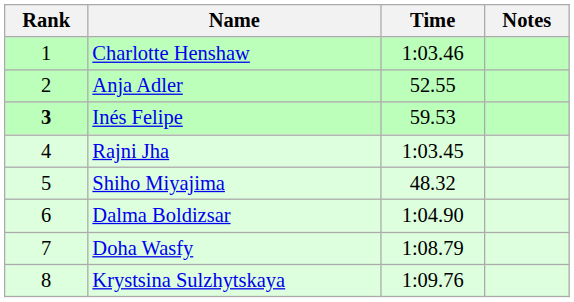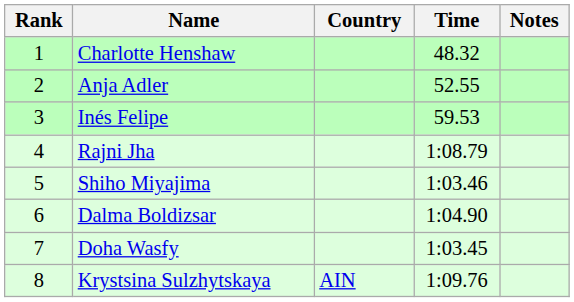 <table class="wikitable" style="text-align:center;width: 50%">
 <tr>
 <th>Rank</th>
 <th>Name</th>
+<th>Country</th>
 <th>Time</th>
 <th>Notes</th>
 </tr>
 <tr bgcolor=bbffbb>
 <td>1</td>
 <td align="left"><a href='#'>Charlotte Henshaw</a></td>
-<td>1:03.46</td>
+<td align="left"></td>
+<td>48.32</td>
 <td></td>
 </tr>
 <tr bgcolor=bbffbb>
 <td>2</td>
 <td align="left"><a href='#'>Anja Adler</a></td>
+<td align="left"></td>
 <td>52.55</td>
 <td></td>
 </tr>
 <tr bgcolor=bbffbb>
-<td><strong>3</strong></td>
+<td>3</td>
 <td align="left"><a href='#'>Inés Felipe</a></td>
+<td align="left"></td>
 <td>59.53</td>
 <td></td>
 </tr>
 <tr bgcolor=ddffdd>
 <td>4</td>
 <td align="left"><a href='#'>Rajni Jha</a></td>
-<td>1:03.45</td>
+<td align="left"></td>
+<td>1:08.79</td>
 <td></td>
 </tr>
 <tr bgcolor=ddffdd>
 <td>5</td>
 <td align="left"><a href='#'>Shiho Miyajima</a></td>
-<td>48.32</td>
+<td align="left"></td>
+<td>1:03.46</td>
 <td></td>
 </tr>
 <tr bgcolor=ddffdd>
 <td>6</td>
 <td align="left"><a href='#'>Dalma Boldizsar</a></td>
+<td align="left"></td>
 <td>1:04.90</td>
 <td></td>
 </tr>
 <tr bgcolor=ddffdd>
 <td>7</td>
 <td align="left"><a href='#'>Doha Wasfy</a></td>
-<td>1:08.79</td>
+<td align="left"></td>
+<td>1:03.45</td>
 <td></td>
 </tr>
 <tr bgcolor=ddffdd>
 <td>8</td>
 <td align="left"><a href='#'>Krystsina Sulzhytskaya</a></td>
+<td align="left"> <a href='#'>AIN</a></td>
 <td>1:09.76</td>
 <td></td>
 </tr>
 </table>
